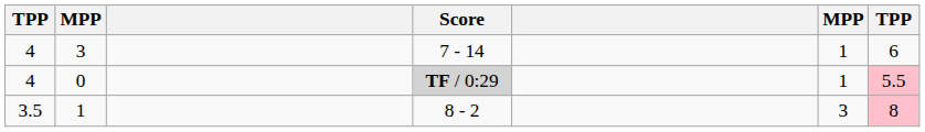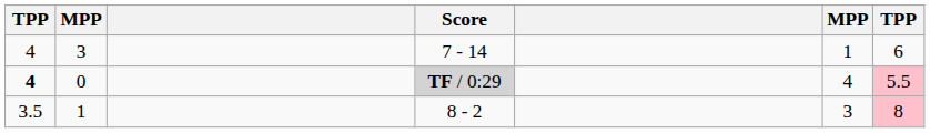 <table class="wikitable" style="text-align: center;" |>
 <tr>
 <th width="35">TPP</th>
 <th width="35">MPP</th>
 <th width="250"></th>
 <th width="75">Score</th>
 <th width="250"></th>
 <th width="35">MPP</th>
 <th width="35">TPP</th>
 </tr>
 <tr>
 <td>4</td>
 <td>3</td>
 <td style="text-align:left;"></td>
 <td>7 - 14</td>
 <td style="text-align:left;"><strong></strong></td>
 <td>1</td>
 <td>6</td>
 </tr>
 <tr>
-<td>4</td>
+<td><strong>4</strong></td>
 <td>0</td>
 <td style="text-align:left;"><strong></strong></td>
 <td style="background: lightgrey;"><strong>TF</strong> / 0:29</td>
 <td style="text-align:left;"></td>
-<td>1</td>
+<td>4</td>
 <td bgcolor=pink>5.5</td>
 </tr>
 <tr>
 <td>3.5</td>
 <td>1</td>
 <td style="text-align:left;"><strong></strong></td>
 <td>8 - 2</td>
 <td style="text-align:left;"></td>
 <td>3</td>
 <td bgcolor=pink>8</td>
 </tr>
 </table>
